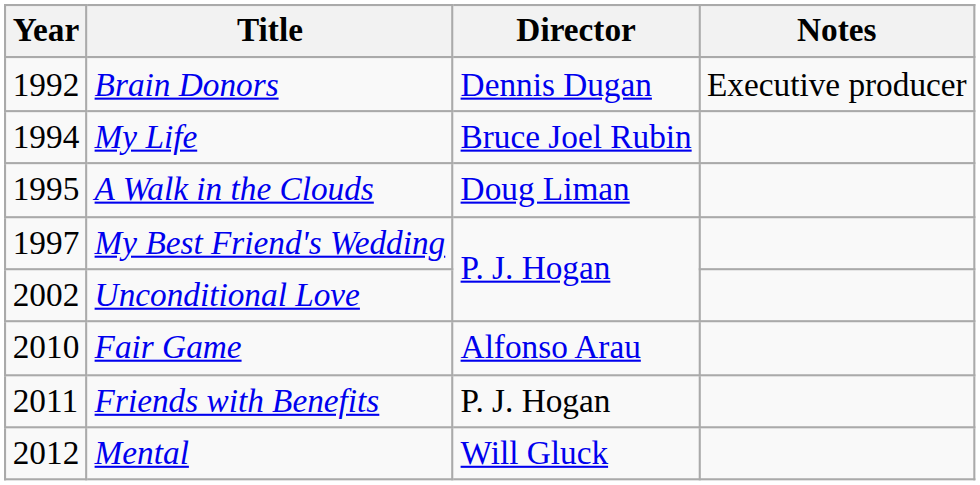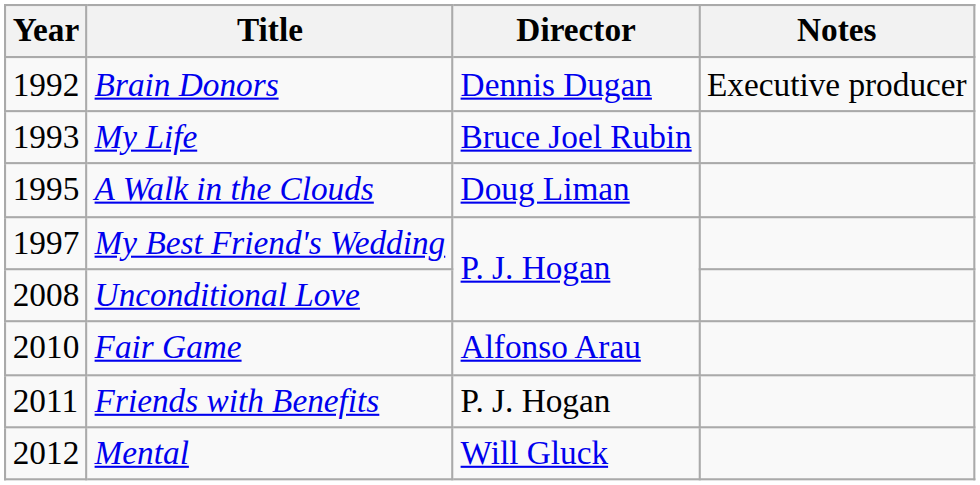 <table class="wikitable">
 <tr>
 <th>Year</th>
 <th>Title</th>
 <th>Director</th>
 <th>Notes</th>
 </tr>
 <tr>
 <td>1992</td>
 <td><em><a href='#'>Brain Donors</a></em></td>
 <td><a href='#'>Dennis Dugan</a></td>
 <td>Executive producer</td>
 </tr>
 <tr>
-<td>1994</td>
+<td>1993</td>
 <td><em><a href='#'>My Life</a></em></td>
 <td><a href='#'>Bruce Joel Rubin</a></td>
 <td></td>
 </tr>
 <tr>
 <td>1995</td>
 <td><em><a href='#'>A Walk in the Clouds</a></em></td>
 <td><a href='#'>Doug Liman</a></td>
 <td></td>
 </tr>
 <tr>
 <td>1997</td>
 <td><em><a href='#'>My Best Friend's Wedding</a></em></td>
 <td rowspan="2"><a href='#'>P. J. Hogan</a></td>
 <td></td>
 </tr>
 <tr>
-<td>2002</td>
+<td>2008</td>
 <td><em><a href='#'>Unconditional Love</a></em></td>
 <td></td>
 </tr>
 <tr>
 <td>2010</td>
 <td><em><a href='#'>Fair Game</a></em></td>
 <td><a href='#'>Alfonso Arau</a></td>
 <td></td>
 </tr>
 <tr>
 <td>2011</td>
 <td><em><a href='#'>Friends with Benefits</a></em></td>
 <td>P. J. Hogan</td>
 <td></td>
 </tr>
 <tr>
 <td>2012</td>
 <td><em><a href='#'>Mental</a></em></td>
 <td><a href='#'>Will Gluck</a></td>
 <td></td>
 </tr>
 </table>
